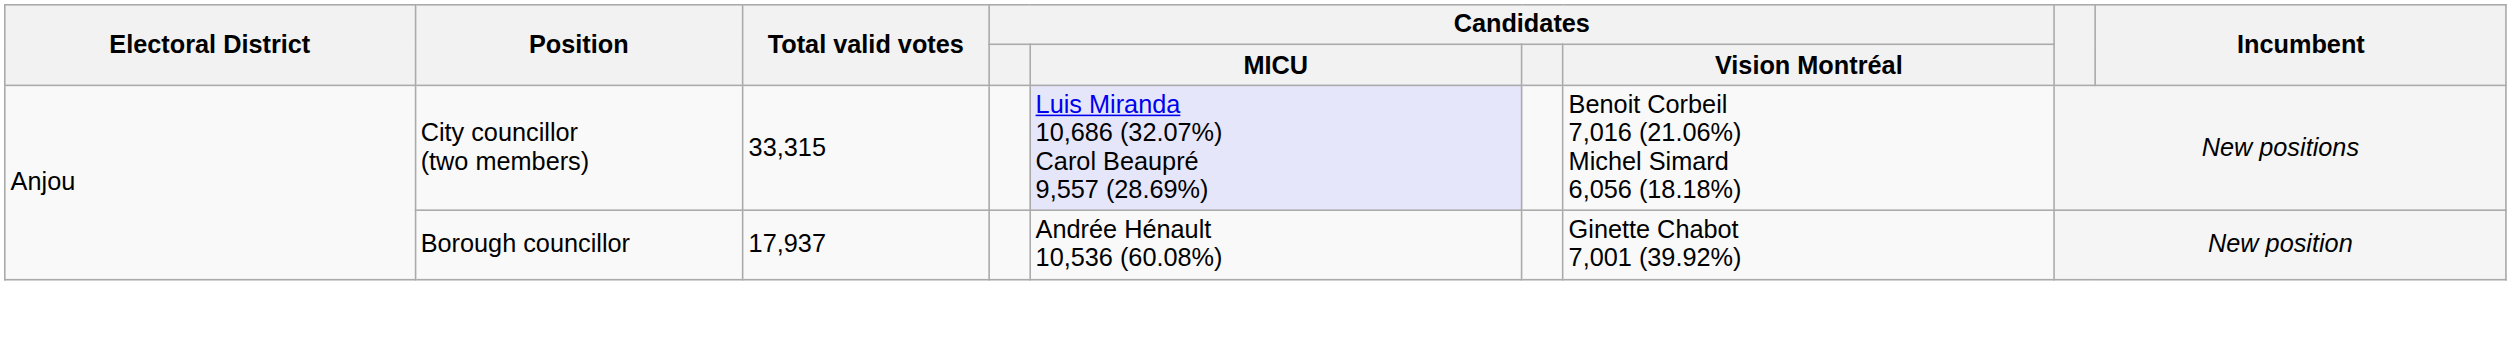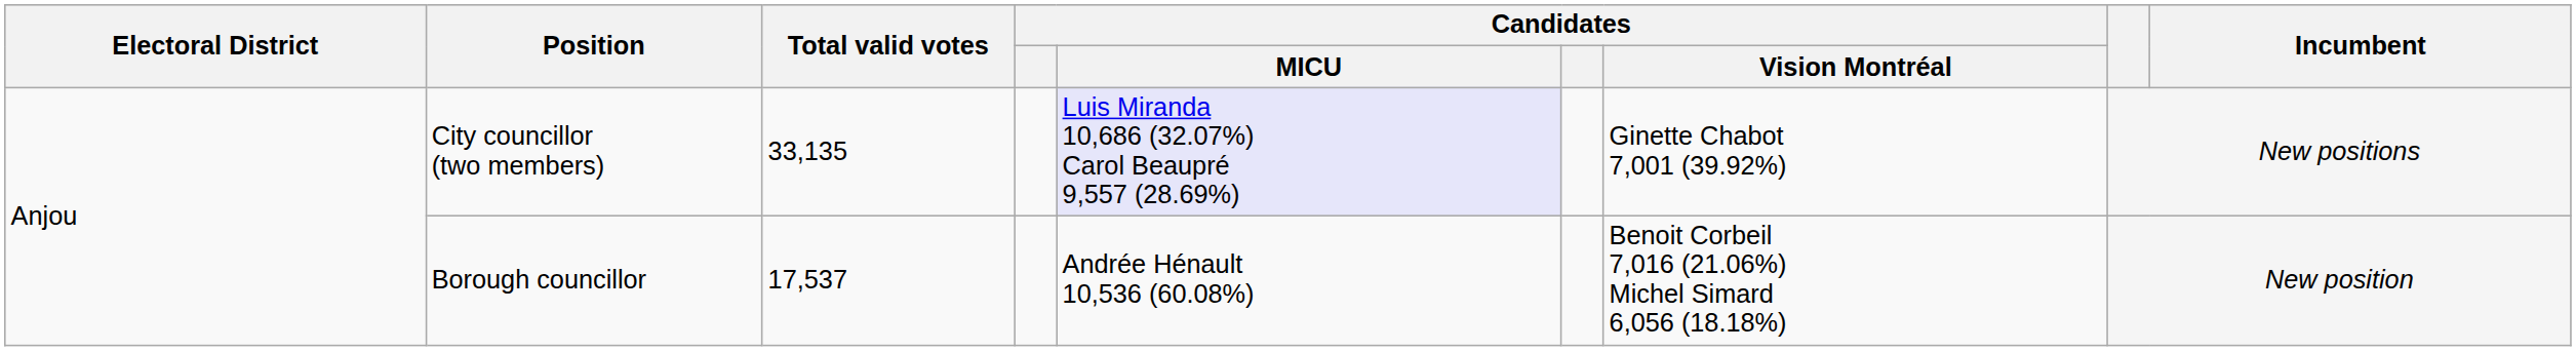 <table class="wikitable" width="100%">
 <tr>
 <th width=10% rowspan=2>Electoral District</th>
 <th width=8% rowspan=2>Position</th>
 <th width=6% rowspan=2>Total valid votes</th>
 <th colspan=4>Candidates</th>
 <th width=1% rowspan=2> </th>
 <th width=10% rowspan=2>Incumbent</th>
 </tr>
 <tr>
 <th width=1% > </th>
 <th width=12% >MICU</th>
 <th width=1% > </th>
 <th width=12% >Vision Montréal</th>
 </tr>
 <tr>
 <td rowspan=2>Anjou</td>
 <td>City councillor<br>(two members)</td>
-<td>33,315</td>
+<td>33,135</td>
 <td> </td>
 <td style="background: lavender;"><a href='#'>Luis Miranda</a><br>10,686 (32.07%)<br>Carol Beaupré<br>9,557 (28.69%)</td>
 <td></td>
-<td>Benoit Corbeil<br>7,016 (21.06%)<br>Michel Simard<br>6,056 (18.18%)</td>
+<td>Ginette Chabot<br>7,001 (39.92%)</td>
 <td colspan="2" style="background:whitesmoke; text-align:center;"><em>New positions</em></td>
 </tr>
 <tr>
 <td>Borough councillor</td>
-<td>17,937</td>
+<td>17,537</td>
 <td></td>
 <td>Andrée Hénault<br>10,536 (60.08%)</td>
 <td></td>
-<td>Ginette Chabot<br>7,001 (39.92%)</td>
+<td>Benoit Corbeil<br>7,016 (21.06%)<br>Michel Simard<br>6,056 (18.18%)</td>
 <td colspan="2" style="background:whitesmoke; text-align:center;"><em>New position</em></td>
 </tr>
 </table>
